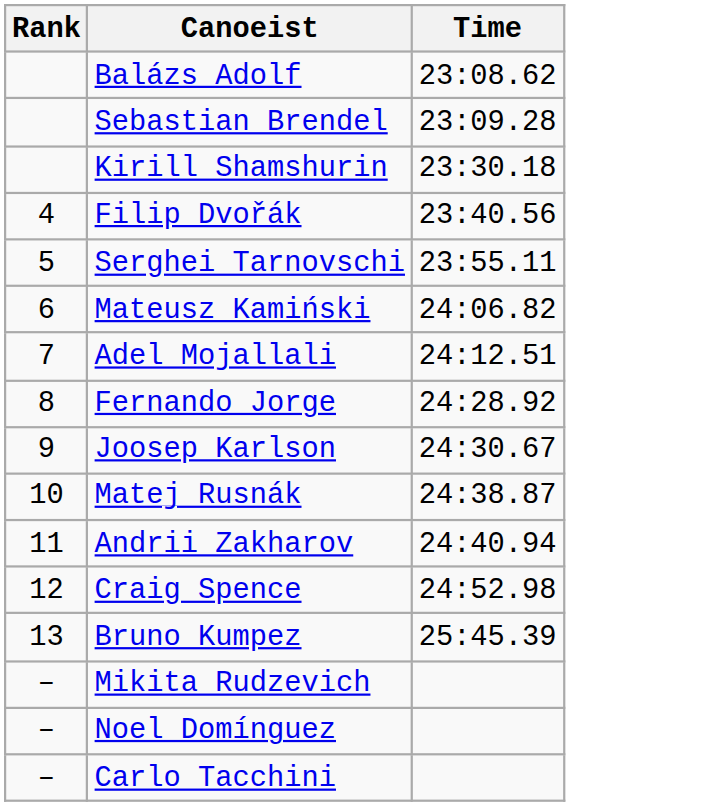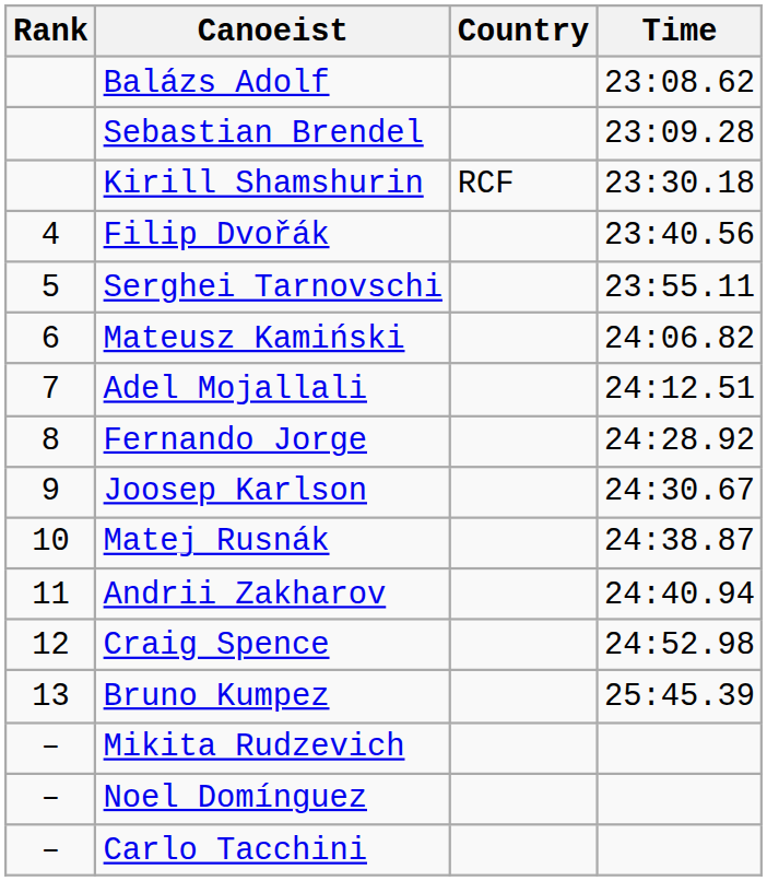 <table class="wikitable" style="text-align:center">
 <tr>
 <th>Rank</th>
 <th>Canoeist</th>
+<th>Country</th>
 <th>Time</th>
 </tr>
 <tr>
 <td></td>
 <td align="left"><a href='#'>Balázs Adolf</a></td>
+<td align="left"></td>
 <td>23:08.62</td>
 </tr>
 <tr>
 <td></td>
 <td align="left"><a href='#'>Sebastian Brendel</a></td>
+<td align="left"></td>
 <td>23:09.28</td>
 </tr>
 <tr>
 <td></td>
 <td align="left"><a href='#'>Kirill Shamshurin</a></td>
+<td align="left"> RCF</td>
 <td>23:30.18</td>
 </tr>
 <tr>
 <td>4</td>
 <td align="left"><a href='#'>Filip Dvořák</a></td>
+<td align="left"></td>
 <td>23:40.56</td>
 </tr>
 <tr>
 <td>5</td>
 <td align="left"><a href='#'>Serghei Tarnovschi</a></td>
+<td align="left"></td>
 <td>23:55.11</td>
 </tr>
 <tr>
 <td>6</td>
 <td align="left"><a href='#'>Mateusz Kamiński</a></td>
+<td align="left"></td>
 <td>24:06.82</td>
 </tr>
 <tr>
 <td>7</td>
 <td align="left"><a href='#'>Adel Mojallali</a></td>
+<td align="left"></td>
 <td>24:12.51</td>
 </tr>
 <tr>
 <td>8</td>
 <td align="left"><a href='#'>Fernando Jorge</a></td>
+<td align="left"></td>
 <td>24:28.92</td>
 </tr>
 <tr>
 <td>9</td>
 <td align="left"><a href='#'>Joosep Karlson</a></td>
+<td align="left"></td>
 <td>24:30.67</td>
 </tr>
 <tr>
 <td>10</td>
 <td align="left"><a href='#'>Matej Rusnák</a></td>
+<td align="left"></td>
 <td>24:38.87</td>
 </tr>
 <tr>
 <td>11</td>
 <td align="left"><a href='#'>Andrii Zakharov</a></td>
+<td align="left"></td>
 <td>24:40.94</td>
 </tr>
 <tr>
 <td>12</td>
 <td align="left"><a href='#'>Craig Spence</a></td>
+<td align="left"></td>
 <td>24:52.98</td>
 </tr>
 <tr>
 <td>13</td>
 <td align="left"><a href='#'>Bruno Kumpez</a></td>
+<td align="left"></td>
 <td>25:45.39</td>
 </tr>
 <tr>
 <td>–</td>
 <td align="left"><a href='#'>Mikita Rudzevich</a></td>
+<td align="left"></td>
 <td></td>
 </tr>
 <tr>
 <td>–</td>
 <td align="left"><a href='#'>Noel Domínguez</a></td>
+<td align="left"></td>
 <td></td>
 </tr>
 <tr>
 <td>–</td>
 <td align="left"><a href='#'>Carlo Tacchini</a></td>
+<td align="left"></td>
 <td></td>
 </tr>
 </table>
